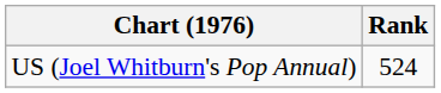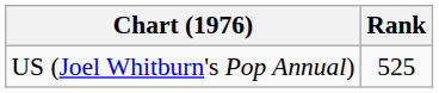 <table class="wikitable">
 <tr>
 <th>Chart (1976)</th>
 <th style="text-align:center;">Rank</th>
 </tr>
 <tr>
 <td>US (<a href='#'>Joel Whitburn</a>'s <em>Pop Annual</em>)</td>
-<td style="text-align:center;">524</td>
+<td style="text-align:center;">525</td>
 </tr>
 </table>
